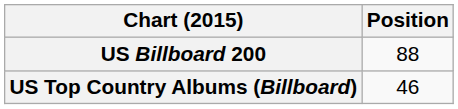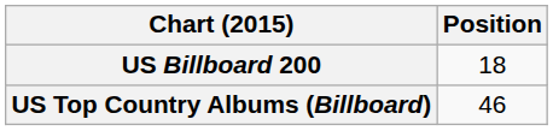 <table class="wikitable sortable plainrowheaders" style="text-align:center;">
 <tr>
 <th>Chart (2015)</th>
 <th>Position</th>
 </tr>
 <tr>
 <th scope="row">US <em>Billboard</em> 200</th>
-<td>88</td>
+<td>18</td>
 </tr>
 <tr>
 <th scope="row">US Top Country Albums (<em>Billboard</em>)</th>
 <td>46</td>
 </tr>
 </table>
